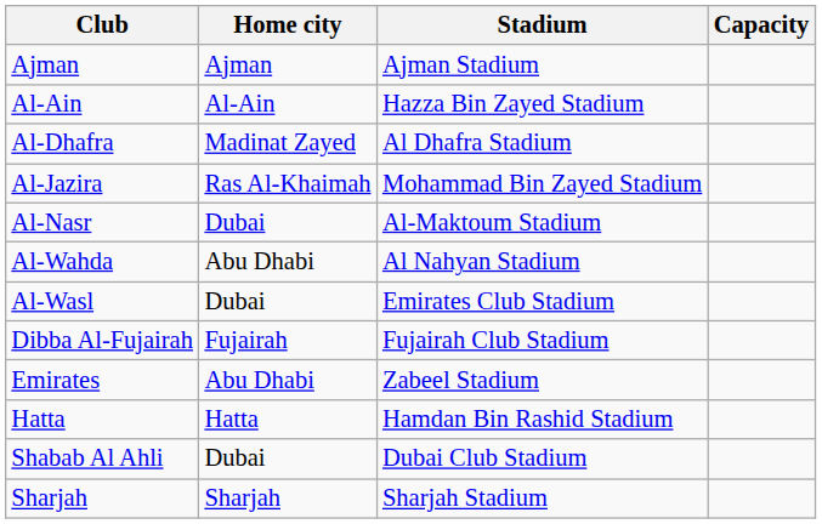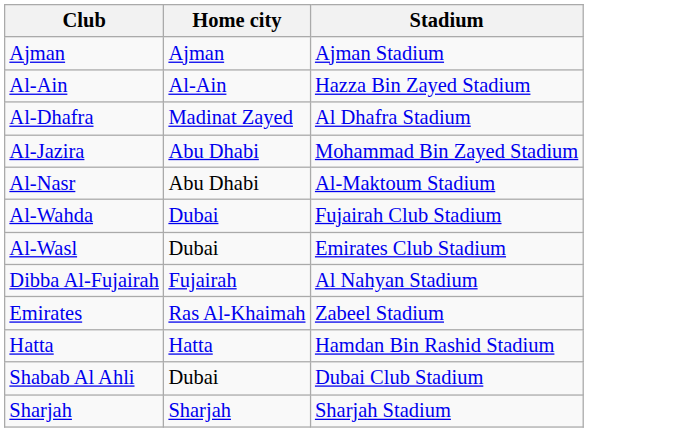 <table class="wikitable sortable" style="text-align: left;">
 <tr>
 <th>Club</th>
 <th>Home city</th>
 <th>Stadium</th>
-<th>Capacity</th>
 </tr>
 <tr>
 <td><a href='#'>Ajman</a></td>
 <td><a href='#'>Ajman</a></td>
 <td><a href='#'>Ajman Stadium</a></td>
-<td style="text-align:center;"></td>
 </tr>
 <tr>
 <td><a href='#'>Al-Ain</a></td>
 <td><a href='#'>Al-Ain</a></td>
 <td><a href='#'>Hazza Bin Zayed Stadium</a></td>
-<td style="text-align:center;"></td>
 </tr>
 <tr>
 <td><a href='#'>Al-Dhafra</a></td>
 <td><a href='#'>Madinat Zayed</a></td>
 <td><a href='#'>Al Dhafra Stadium</a></td>
-<td style="text-align:center;"></td>
 </tr>
 <tr>
 <td><a href='#'>Al-Jazira</a></td>
-<td><a href='#'>Ras Al-Khaimah</a></td>
+<td><a href='#'>Abu Dhabi</a></td>
 <td><a href='#'>Mohammad Bin Zayed Stadium</a></td>
-<td style="text-align:center;"></td>
 </tr>
 <tr>
 <td><a href='#'>Al-Nasr</a></td>
-<td><a href='#'>Dubai</a></td>
+<td>Abu Dhabi</td>
 <td><a href='#'>Al-Maktoum Stadium</a></td>
-<td style="text-align:center;"></td>
 </tr>
 <tr>
 <td><a href='#'>Al-Wahda</a></td>
-<td>Abu Dhabi</td>
-<td><a href='#'>Al Nahyan Stadium</a></td>
-<td style="text-align:center;"></td>
+<td><a href='#'>Dubai</a></td>
+<td><a href='#'>Fujairah Club Stadium</a></td>
 </tr>
 <tr>
 <td><a href='#'>Al-Wasl</a></td>
 <td>Dubai</td>
 <td><a href='#'>Emirates Club Stadium</a></td>
-<td style="text-align:center;"></td>
 </tr>
 <tr>
 <td><a href='#'>Dibba Al-Fujairah</a></td>
 <td><a href='#'>Fujairah</a></td>
-<td><a href='#'>Fujairah Club Stadium</a></td>
-<td style="text-align:center;"></td>
+<td><a href='#'>Al Nahyan Stadium</a></td>
 </tr>
 <tr>
 <td><a href='#'>Emirates</a></td>
-<td><a href='#'>Abu Dhabi</a></td>
+<td><a href='#'>Ras Al-Khaimah</a></td>
 <td><a href='#'>Zabeel Stadium</a></td>
-<td style="text-align:center;"></td>
 </tr>
 <tr>
 <td><a href='#'>Hatta</a></td>
 <td><a href='#'>Hatta</a></td>
 <td><a href='#'>Hamdan Bin Rashid Stadium</a></td>
-<td style="text-align:center;"></td>
 </tr>
 <tr>
 <td><a href='#'>Shabab Al Ahli</a></td>
 <td>Dubai</td>
 <td><a href='#'>Dubai Club Stadium</a></td>
-<td style="text-align:center;"></td>
 </tr>
 <tr>
 <td><a href='#'>Sharjah</a></td>
 <td><a href='#'>Sharjah</a></td>
 <td><a href='#'>Sharjah Stadium</a></td>
-<td style="text-align:center;"></td>
 </tr>
 </table>
